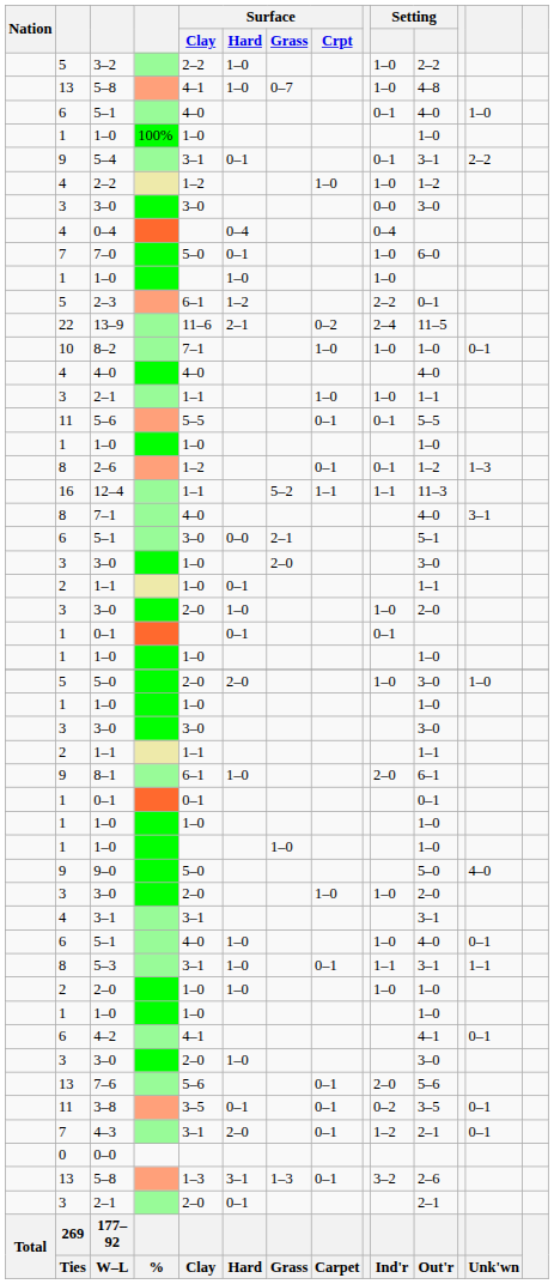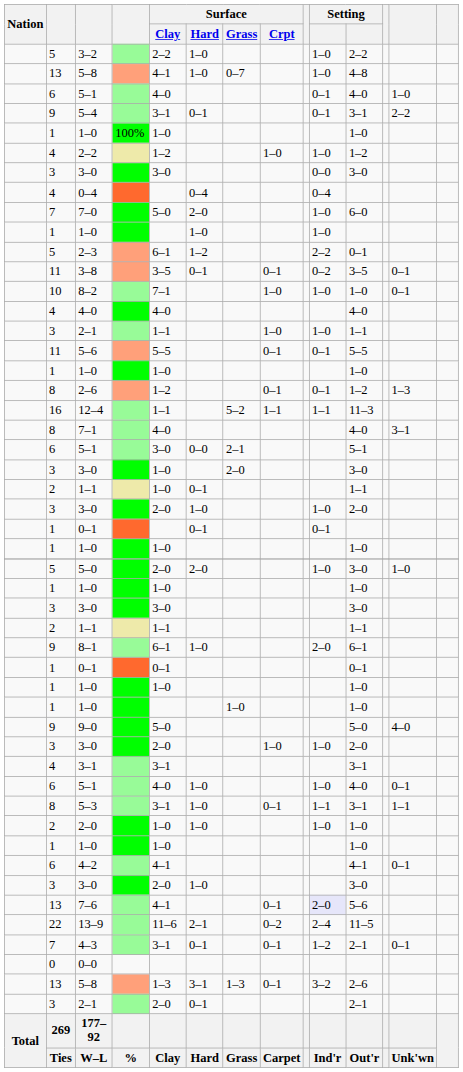 <table class="wikitable mw-datatable sortable defaultcenter col1left">
 <tr>
 <th rowspan=2>Nation</th>
 <th width=30px rowspan=2></th>
 <th width=40px rowspan=2></th>
 <th width=40px rowspan=2></th>
 <th colspan=4>Surface</th>
 <th rowspan=2 class="unsortable"></th>
 <th colspan=2>Setting</th>
 <th rowspan=2 class="unsortable"></th>
 <th rowspan=2 width=40px></th>
 <th rowspan=2 width=20px></th>
 </tr>
 <tr>
 <th width=40px><a href='#'>Clay</a></th>
 <th width=40px><a href='#'>Hard</a></th>
 <th width=40px><a href='#'>Grass</a></th>
 <th width=40px><a href='#'>Crpt</a></th>
 <th width=40px></th>
 <th width=40px></th>
 </tr>
 <tr>
 <td></td>
 <td>5</td>
 <td>3–2</td>
 <td bgcolor=98fb98></td>
 <td>2–2</td>
 <td>1–0</td>
 <td></td>
 <td></td>
 <td></td>
 <td>1–0</td>
 <td>2–2</td>
 <td></td>
 <td></td>
 <td></td>
 </tr>
 <tr>
 <td></td>
 <td>13</td>
 <td>5–8</td>
 <td bgcolor=ffa07a></td>
 <td>4–1</td>
 <td>1–0</td>
 <td>0–7</td>
 <td></td>
 <td></td>
 <td>1–0</td>
 <td>4–8</td>
 <td></td>
 <td></td>
 <td></td>
 </tr>
 <tr>
 <td></td>
 <td>6</td>
 <td>5–1</td>
 <td bgcolor=98fb98></td>
 <td>4–0</td>
 <td></td>
 <td></td>
 <td></td>
 <td></td>
 <td>0–1</td>
 <td>4–0</td>
 <td></td>
 <td>1–0</td>
 <td></td>
 </tr>
 <tr>
 <td></td>
+<td>9</td>
+<td>5–4</td>
+<td bgcolor=98fb98></td>
+<td>3–1</td>
+<td>0–1</td>
+<td></td>
+<td></td>
+<td></td>
+<td>0–1</td>
+<td>3–1</td>
+<td></td>
+<td>2–2</td>
+<td></td>
+</tr>
+<tr>
+<td></td>
 <td>1</td>
 <td>1–0</td>
 <td bgcolor=lime>100%</td>
 <td>1–0</td>
 <td></td>
 <td></td>
 <td></td>
 <td></td>
 <td></td>
 <td>1–0</td>
 <td></td>
 <td></td>
-<td></td>
-</tr>
-<tr>
-<td></td>
-<td>9</td>
-<td>5–4</td>
-<td bgcolor=98fb98></td>
-<td>3–1</td>
-<td>0–1</td>
-<td></td>
-<td></td>
-<td></td>
-<td>0–1</td>
-<td>3–1</td>
-<td></td>
-<td>2–2</td>
 <td></td>
 </tr>
 <tr>
 <td></td>
 <td>4</td>
 <td>2–2</td>
 <td bgcolor=eeeaaa></td>
 <td>1–2</td>
 <td></td>
 <td></td>
 <td>1–0</td>
 <td></td>
 <td>1–0</td>
 <td>1–2</td>
 <td></td>
 <td></td>
 <td></td>
 </tr>
 <tr>
 <td></td>
 <td>3</td>
 <td>3–0</td>
 <td bgcolor=lime></td>
 <td>3–0</td>
 <td></td>
 <td></td>
 <td></td>
 <td></td>
 <td>0–0</td>
 <td>3–0</td>
 <td></td>
 <td></td>
 <td></td>
 </tr>
 <tr>
 <td></td>
 <td>4</td>
 <td>0–4</td>
 <td bgcolor=ff692e></td>
 <td></td>
 <td>0–4</td>
 <td></td>
 <td></td>
 <td></td>
 <td>0–4</td>
 <td></td>
 <td></td>
 <td></td>
 <td></td>
 </tr>
 <tr>
 <td></td>
 <td>7</td>
 <td>7–0</td>
 <td bgcolor=lime></td>
 <td>5–0</td>
-<td>0–1</td>
+<td>2–0</td>
 <td></td>
 <td></td>
 <td></td>
 <td>1–0</td>
 <td>6–0</td>
 <td></td>
 <td></td>
 <td></td>
 </tr>
 <tr>
 <td></td>
 <td>1</td>
 <td>1–0</td>
 <td bgcolor=lime></td>
 <td></td>
 <td>1–0</td>
 <td></td>
 <td></td>
 <td></td>
 <td>1–0</td>
 <td></td>
 <td></td>
 <td></td>
 <td></td>
 </tr>
 <tr>
 <td></td>
 <td>5</td>
 <td>2–3</td>
 <td bgcolor=ffa07a></td>
 <td>6–1</td>
 <td>1–2</td>
 <td></td>
 <td></td>
 <td></td>
 <td>2–2</td>
 <td>0–1</td>
 <td></td>
 <td></td>
 <td></td>
 </tr>
 <tr>
 <td></td>
-<td>22</td>
-<td>13–9</td>
-<td bgcolor=98fb98></td>
-<td>11–6</td>
-<td>2–1</td>
+<td>11</td>
+<td>3–8</td>
+<td bgcolor=ffa07a></td>
+<td>3–5</td>
+<td>0–1</td>
+<td></td>
+<td>0–1</td>
 <td></td>
 <td>0–2</td>
+<td>3–5</td>
 <td></td>
-<td>2–4</td>
-<td>11–5</td>
-<td></td>
-<td></td>
+<td>0–1</td>
 <td></td>
 </tr>
 <tr>
 <td></td>
 <td>10</td>
 <td>8–2</td>
 <td bgcolor=98fb98></td>
 <td>7–1</td>
 <td></td>
 <td></td>
 <td>1–0</td>
 <td></td>
 <td>1–0</td>
 <td>1–0</td>
 <td></td>
 <td>0–1</td>
 <td></td>
 </tr>
 <tr>
 <td></td>
 <td>4</td>
 <td>4–0</td>
 <td bgcolor=lime></td>
 <td>4–0</td>
 <td></td>
 <td></td>
 <td></td>
 <td></td>
 <td></td>
 <td>4–0</td>
 <td></td>
 <td></td>
 <td></td>
 </tr>
 <tr>
 <td></td>
 <td>3</td>
 <td>2–1</td>
 <td bgcolor=98fb98></td>
 <td>1–1</td>
 <td></td>
 <td></td>
 <td>1–0</td>
 <td></td>
 <td>1–0</td>
 <td>1–1</td>
 <td></td>
 <td></td>
 <td></td>
 </tr>
 <tr>
 <td></td>
 <td>11</td>
 <td>5–6</td>
 <td bgcolor=ffa07a></td>
 <td>5–5</td>
 <td></td>
 <td></td>
 <td>0–1</td>
 <td></td>
 <td>0–1</td>
 <td>5–5</td>
 <td></td>
 <td></td>
 <td></td>
 </tr>
 <tr>
 <td></td>
 <td>1</td>
 <td>1–0</td>
 <td bgcolor=lime></td>
 <td>1–0</td>
 <td></td>
 <td></td>
 <td></td>
 <td></td>
 <td></td>
 <td>1–0</td>
 <td></td>
 <td></td>
 <td></td>
 </tr>
 <tr>
 <td></td>
 <td>8</td>
 <td>2–6</td>
 <td bgcolor=ffa07a></td>
 <td>1–2</td>
 <td></td>
 <td></td>
 <td>0–1</td>
 <td></td>
 <td>0–1</td>
 <td>1–2</td>
 <td></td>
 <td>1–3</td>
 <td></td>
 </tr>
 <tr>
 <td></td>
 <td>16</td>
 <td>12–4</td>
 <td bgcolor=98fb98></td>
 <td>1–1</td>
 <td></td>
 <td>5–2</td>
 <td>1–1</td>
 <td></td>
 <td>1–1</td>
 <td>11–3</td>
 <td></td>
 <td></td>
 <td></td>
 </tr>
 <tr>
 <td></td>
 <td>8</td>
 <td>7–1</td>
 <td bgcolor=98fb98></td>
 <td>4–0</td>
 <td></td>
 <td></td>
 <td></td>
 <td></td>
 <td></td>
 <td>4–0</td>
 <td></td>
 <td>3–1</td>
 <td></td>
 </tr>
 <tr>
 <td></td>
 <td>6</td>
 <td>5–1</td>
 <td bgcolor=98fb98></td>
 <td>3–0</td>
 <td>0–0</td>
 <td>2–1</td>
 <td></td>
 <td></td>
 <td></td>
 <td>5–1</td>
 <td></td>
 <td></td>
 <td></td>
 </tr>
 <tr>
 <td></td>
 <td>3</td>
 <td>3–0</td>
 <td bgcolor=lime></td>
 <td>1–0</td>
 <td></td>
 <td>2–0</td>
 <td></td>
 <td></td>
 <td></td>
 <td>3–0</td>
 <td></td>
 <td></td>
 <td></td>
 </tr>
 <tr>
 <td></td>
 <td>2</td>
 <td>1–1</td>
 <td bgcolor=eeeaaa></td>
 <td>1–0</td>
 <td>0–1</td>
 <td></td>
 <td></td>
 <td></td>
 <td></td>
 <td>1–1</td>
 <td></td>
 <td></td>
 <td></td>
 </tr>
 <tr>
 <td></td>
 <td>3</td>
 <td>3–0</td>
 <td bgcolor=lime></td>
 <td>2–0</td>
 <td>1–0</td>
 <td></td>
 <td></td>
 <td></td>
 <td>1–0</td>
 <td>2–0</td>
 <td></td>
 <td></td>
 <td></td>
 </tr>
 <tr>
 <td></td>
 <td>1</td>
 <td>0–1</td>
 <td bgcolor=ff692e></td>
 <td></td>
 <td>0–1</td>
 <td></td>
 <td></td>
 <td></td>
 <td>0–1</td>
 <td></td>
 <td></td>
 <td></td>
 <td></td>
 </tr>
 <tr>
 <td></td>
 <td>1</td>
 <td>1–0</td>
 <td bgcolor=lime></td>
 <td>1–0</td>
 <td></td>
 <td></td>
 <td></td>
 <td></td>
 <td></td>
 <td>1–0</td>
 <td></td>
 <td></td>
 <td></td>
 </tr>
 <tr>
 </tr>
 <tr>
 <td></td>
 <td>5</td>
 <td>5–0</td>
 <td bgcolor=lime></td>
 <td>2–0</td>
 <td>2–0</td>
 <td></td>
 <td></td>
 <td></td>
 <td>1–0</td>
 <td>3–0</td>
 <td></td>
 <td>1–0</td>
 <td></td>
 </tr>
 <tr>
 <td></td>
 <td>1</td>
 <td>1–0</td>
 <td bgcolor=lime></td>
 <td>1–0</td>
 <td></td>
 <td></td>
 <td></td>
 <td></td>
 <td></td>
 <td>1–0</td>
 <td></td>
 <td></td>
 <td></td>
 </tr>
 <tr>
 <td></td>
 <td>3</td>
 <td>3–0</td>
 <td bgcolor=lime></td>
 <td>3–0</td>
 <td></td>
 <td></td>
 <td></td>
 <td></td>
 <td></td>
 <td>3–0</td>
 <td></td>
 <td></td>
 <td></td>
 </tr>
 <tr>
 <td></td>
 <td>2</td>
 <td>1–1</td>
 <td bgcolor=eeeaaa></td>
 <td>1–1</td>
 <td></td>
 <td></td>
 <td></td>
 <td></td>
 <td></td>
 <td>1–1</td>
 <td></td>
 <td></td>
 <td></td>
 </tr>
 <tr>
 <td></td>
 <td>9</td>
 <td>8–1</td>
 <td bgcolor=98fb98></td>
 <td>6–1</td>
 <td>1–0</td>
 <td></td>
 <td></td>
 <td></td>
 <td>2–0</td>
 <td>6–1</td>
 <td></td>
 <td></td>
 <td></td>
 </tr>
 <tr>
 <td></td>
 <td>1</td>
 <td>0–1</td>
 <td bgcolor=ff692e></td>
 <td>0–1</td>
 <td></td>
 <td></td>
 <td></td>
 <td></td>
 <td></td>
 <td>0–1</td>
 <td></td>
 <td></td>
 <td></td>
 </tr>
 <tr>
 <td></td>
 <td>1</td>
 <td>1–0</td>
 <td bgcolor=lime></td>
 <td>1–0</td>
 <td></td>
 <td></td>
 <td></td>
 <td></td>
 <td></td>
 <td>1–0</td>
 <td></td>
 <td></td>
 <td></td>
 </tr>
 <tr>
 <td></td>
 <td>1</td>
 <td>1–0</td>
 <td bgcolor=lime></td>
 <td></td>
 <td></td>
 <td>1–0</td>
 <td></td>
 <td></td>
 <td></td>
 <td>1–0</td>
 <td></td>
 <td></td>
 <td></td>
 </tr>
 <tr>
 <td></td>
 <td>9</td>
 <td>9–0</td>
 <td bgcolor=lime></td>
 <td>5–0</td>
 <td></td>
 <td></td>
 <td></td>
 <td></td>
 <td></td>
 <td>5–0</td>
 <td></td>
 <td>4–0</td>
 <td></td>
 </tr>
 <tr>
 <td></td>
 <td>3</td>
 <td>3–0</td>
 <td bgcolor=lime></td>
 <td>2–0</td>
 <td></td>
 <td></td>
 <td>1–0</td>
 <td></td>
 <td>1–0</td>
 <td>2–0</td>
 <td></td>
 <td></td>
 <td></td>
 </tr>
 <tr>
 <td></td>
 <td>4</td>
 <td>3–1</td>
 <td bgcolor=98fb98></td>
 <td>3–1</td>
 <td></td>
 <td></td>
 <td></td>
 <td></td>
 <td></td>
 <td>3–1</td>
 <td></td>
 <td></td>
 <td></td>
 </tr>
 <tr>
 <td></td>
 <td>6</td>
 <td>5–1</td>
 <td bgcolor=98fb98></td>
 <td>4–0</td>
 <td>1–0</td>
 <td></td>
 <td></td>
 <td></td>
 <td>1–0</td>
 <td>4–0</td>
 <td></td>
 <td>0–1</td>
 <td></td>
 </tr>
 <tr>
 <td></td>
 <td>8</td>
 <td>5–3</td>
 <td bgcolor=98fb98></td>
 <td>3–1</td>
 <td>1–0</td>
 <td></td>
 <td>0–1</td>
 <td></td>
 <td>1–1</td>
 <td>3–1</td>
 <td></td>
 <td>1–1</td>
 <td></td>
 </tr>
 <tr>
 <td></td>
 <td>2</td>
 <td>2–0</td>
 <td bgcolor=lime></td>
 <td>1–0</td>
 <td>1–0</td>
 <td></td>
 <td></td>
 <td></td>
 <td>1–0</td>
 <td>1–0</td>
 <td></td>
 <td></td>
 <td></td>
 </tr>
 <tr>
 <td></td>
 <td>1</td>
 <td>1–0</td>
 <td bgcolor=lime></td>
 <td>1–0</td>
 <td></td>
 <td></td>
 <td></td>
 <td></td>
 <td></td>
 <td>1–0</td>
 <td></td>
 <td></td>
 <td></td>
 </tr>
 <tr>
 <td></td>
 <td>6</td>
 <td>4–2</td>
 <td bgcolor=98fb98></td>
 <td>4–1</td>
 <td></td>
 <td></td>
 <td></td>
 <td></td>
 <td></td>
 <td>4–1</td>
 <td></td>
 <td>0–1</td>
 <td></td>
 </tr>
 <tr>
 <td></td>
 <td>3</td>
 <td>3–0</td>
 <td bgcolor=lime></td>
 <td>2–0</td>
 <td>1–0</td>
 <td></td>
 <td></td>
 <td></td>
 <td></td>
 <td>3–0</td>
 <td></td>
 <td></td>
 <td></td>
 </tr>
 <tr>
 <td></td>
 <td>13</td>
 <td>7–6</td>
 <td bgcolor=98fb98></td>
-<td>5–6</td>
+<td>4–1</td>
 <td></td>
 <td></td>
 <td>0–1</td>
 <td></td>
-<td>2–0</td>
+<td style="background: lavender;">2–0</td>
 <td>5–6</td>
 <td></td>
 <td></td>
 <td></td>
 </tr>
 <tr>
 <td></td>
-<td>11</td>
-<td>3–8</td>
-<td bgcolor=ffa07a></td>
-<td>3–5</td>
-<td>0–1</td>
-<td></td>
-<td>0–1</td>
+<td>22</td>
+<td>13–9</td>
+<td bgcolor=98fb98></td>
+<td>11–6</td>
+<td>2–1</td>
 <td></td>
 <td>0–2</td>
-<td>3–5</td>
 <td></td>
-<td>0–1</td>
+<td>2–4</td>
+<td>11–5</td>
+<td></td>
+<td></td>
 <td></td>
 </tr>
 <tr>
 <td></td>
 <td>7</td>
 <td>4–3</td>
 <td bgcolor=98fb98></td>
 <td>3–1</td>
-<td>2–0</td>
+<td>0–1</td>
 <td></td>
 <td>0–1</td>
 <td></td>
 <td>1–2</td>
 <td>2–1</td>
 <td></td>
 <td>0–1</td>
 <td></td>
 </tr>
 <tr>
 <td></td>
 <td>0</td>
 <td>0–0</td>
 <td bgcolor=></td>
 <td></td>
 <td></td>
 <td></td>
 <td></td>
 <td></td>
 <td></td>
 <td></td>
 <td></td>
 <td></td>
 <td></td>
 </tr>
 <tr>
 <td></td>
 <td>13</td>
 <td>5–8</td>
 <td bgcolor=ffa07a></td>
 <td>1–3</td>
 <td>3–1</td>
 <td>1–3</td>
 <td>0–1</td>
 <td></td>
 <td>3–2</td>
 <td>2–6</td>
 <td></td>
 <td></td>
 <td></td>
 </tr>
 <tr>
 <td></td>
 <td>3</td>
 <td>2–1</td>
 <td bgcolor=98fb98></td>
 <td>2–0</td>
 <td>0–1</td>
 <td></td>
 <td></td>
 <td></td>
 <td></td>
 <td>2–1</td>
 <td></td>
 <td></td>
 <td></td>
 </tr>
 <tr>
 <th rowspan=2>Total</th>
 <th>269</th>
 <th>177–92</th>
 <th bgcolor=98fb98></th>
 <th></th>
 <th></th>
 <th></th>
 <th></th>
 <th></th>
 <th></th>
 <th></th>
 <th></th>
 <th></th>
 <th rowspan=2></th>
 </tr>
 <tr>
 <th>Ties</th>
 <th>W–L</th>
 <th>%</th>
 <th>Clay</th>
 <th>Hard</th>
 <th>Grass</th>
 <th>Carpet</th>
 <th></th>
 <th>Ind'r</th>
 <th>Out'r</th>
 <th></th>
 <th>Unk'wn</th>
 </tr>
 </table>
